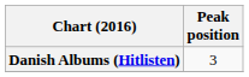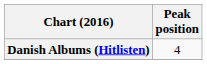 <table class="wikitable plainrowheaders sortable" style="text-align:center;">
 <tr>
 <th scope="col">Chart (2016)</th>
 <th scope="col">Peak<br>position</th>
 </tr>
 <tr>
 <th scope="row">Danish Albums (<a href='#'>Hitlisten</a>)</th>
-<td>3</td>
+<td>4</td>
 </tr>
 <tr>
 </tr>
 </table>
